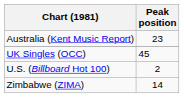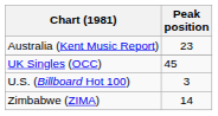 <table class="wikitable sortable">
 <tr>
 <th>Chart (1981)</th>
 <th>Peak<br>position</th>
 </tr>
 <tr>
 <td>Australia (<a href='#'>Kent Music Report</a>)</td>
 <td style="text-align:center;">23</td>
 </tr>
 <tr>
 </tr>
 <tr>
 </tr>
 <tr>
 <td><a href='#'>UK Singles</a> (<a href='#'>OCC</a>)</td>
 <td>45</td>
 </tr>
 <tr>
 <td>U.S. (<a href='#'><em>Billboard</em> Hot 100</a>)</td>
-<td style="text-align:center;">2</td>
+<td style="text-align:center;">3</td>
 </tr>
 <tr>
 <td>Zimbabwe (<a href='#'>ZIMA</a>)</td>
 <td style="text-align:center;">14</td>
 </tr>
 </table>
